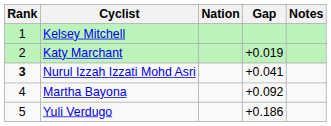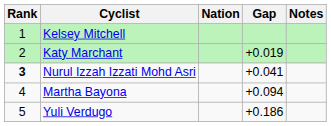 <table class="wikitable" style="text-align:center">
 <tr>
 <th>Rank</th>
 <th>Cyclist</th>
 <th>Nation</th>
 <th>Gap</th>
 <th>Notes</th>
 </tr>
 <tr bgcolor=#bbf3bb>
 <td>1</td>
 <td align=left><a href='#'>Kelsey Mitchell</a></td>
 <td align=left></td>
 <td></td>
 <td></td>
 </tr>
 <tr bgcolor=#bbf3bb>
 <td>2</td>
 <td align=left><a href='#'>Katy Marchant</a></td>
 <td align=left></td>
 <td>+0.019</td>
 <td></td>
 </tr>
 <tr>
 <td><strong>3</strong></td>
 <td align=left><a href='#'>Nurul Izzah Izzati Mohd Asri</a></td>
 <td align=left></td>
 <td>+0.041</td>
 <td></td>
 </tr>
 <tr>
 <td>4</td>
 <td align=left><a href='#'>Martha Bayona</a></td>
 <td align=left></td>
-<td>+0.092</td>
+<td>+0.094</td>
 <td></td>
 </tr>
 <tr>
 <td>5</td>
 <td align=left><a href='#'>Yuli Verdugo</a></td>
 <td align=left></td>
 <td>+0.186</td>
 <td></td>
 </tr>
 </table>
